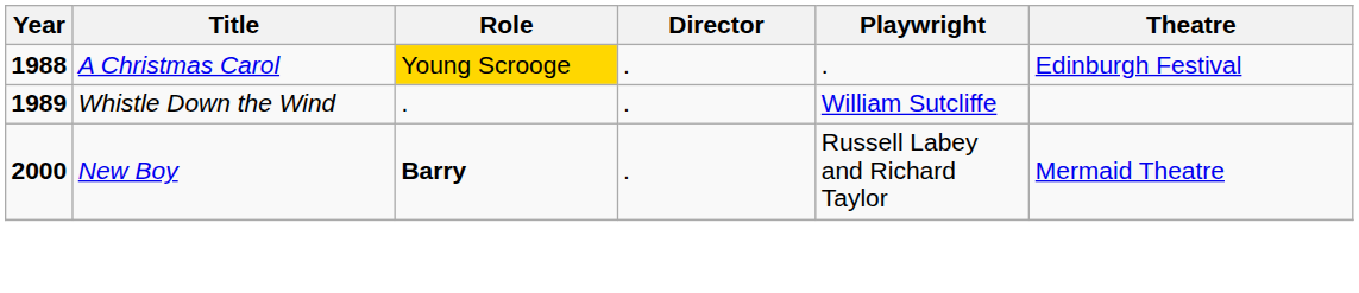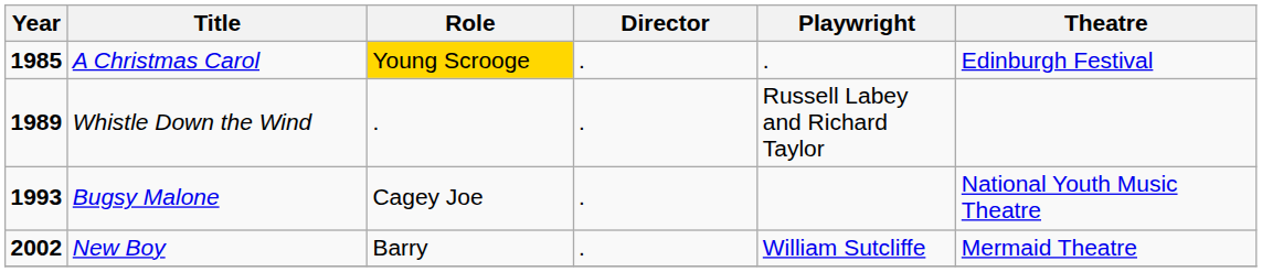 <table class="wikitable">
 <tr>
 <th width=20>Year</th>
 <th width=200>Title</th>
 <th width=135>Role</th>
 <th width=120>Director</th>
 <th width=130>Playwright</th>
 <th width=200>Theatre</th>
 </tr>
 <tr>
-<td><strong>1988</strong></td>
+<td><strong>1985</strong></td>
 <td><em><a href='#'>A Christmas Carol</a></em></td>
 <td style="background: gold;">Young Scrooge</td>
 <td>.</td>
 <td>.</td>
 <td><a href='#'>Edinburgh Festival</a></td>
 </tr>
 <tr>
 <td><strong>1989</strong></td>
 <td><em>Whistle Down the Wind</em></td>
 <td>.</td>
 <td>.</td>
-<td><a href='#'>William Sutcliffe</a></td>
+<td>Russell Labey and Richard Taylor</td>
 <td></td>
 </tr>
 <tr>
-<td><strong>2000</strong></td>
+<td><strong>1993</strong></td>
+<td><em><a href='#'>Bugsy Malone</a></em></td>
+<td>Cagey Joe</td>
+<td>.</td>
+<td></td>
+<td><a href='#'>National Youth Music Theatre</a></td>
+</tr>
+<tr>
+<td><strong>2002</strong></td>
 <td><em><a href='#'>New Boy</a></em></td>
-<td><strong>Barry</strong></td>
+<td>Barry</td>
 <td>.</td>
-<td>Russell Labey and Richard Taylor</td>
+<td><a href='#'>William Sutcliffe</a></td>
 <td><a href='#'>Mermaid Theatre</a></td>
 </tr>
 <tr>
 </tr>
 </table>
